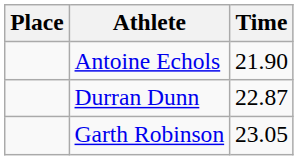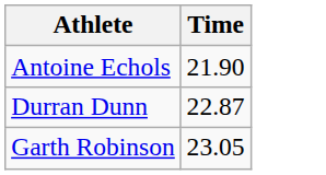 <table class="wikitable">
 <tr>
-<th>Place</th>
 <th>Athlete</th>
 <th>Time</th>
 </tr>
 <tr>
-<td align=center></td>
 <td><a href='#'>Antoine Echols</a></td>
 <td>21.90</td>
 </tr>
 <tr>
-<td align=center></td>
 <td><a href='#'>Durran Dunn</a></td>
 <td>22.87</td>
 </tr>
 <tr>
-<td align=center></td>
 <td><a href='#'>Garth Robinson</a></td>
 <td>23.05</td>
 </tr>
 </table>
